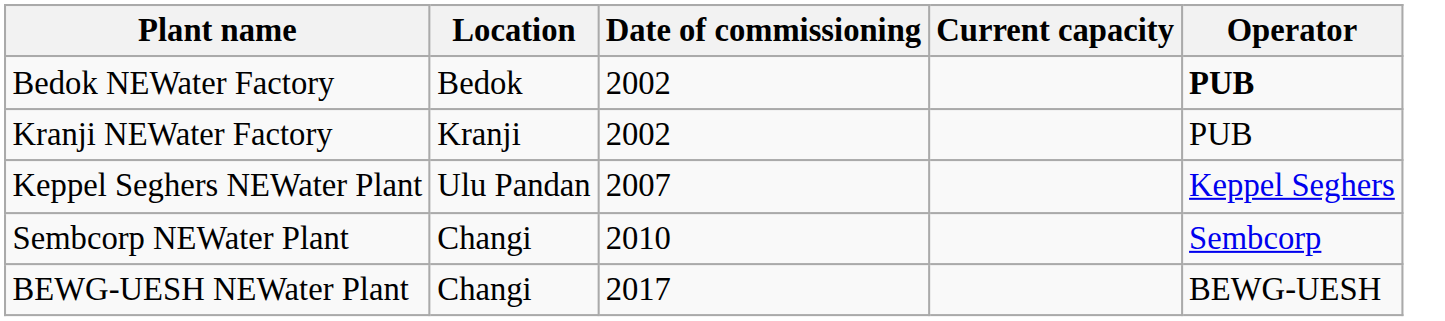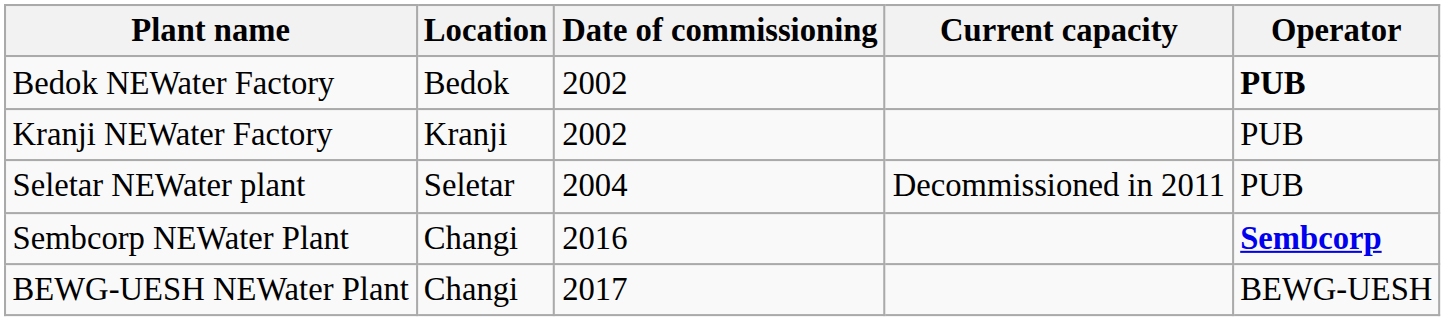 <table class="wikitable sortable">
 <tr>
 <th>Plant name</th>
 <th>Location</th>
 <th>Date of commissioning</th>
 <th>Current capacity</th>
 <th>Operator</th>
 </tr>
 <tr>
 <td>Bedok NEWater Factory</td>
 <td>Bedok</td>
 <td>2002</td>
 <td></td>
 <td><strong>PUB </strong></td>
 </tr>
 <tr>
 <td>Kranji NEWater Factory</td>
 <td>Kranji</td>
 <td>2002</td>
 <td></td>
 <td>PUB </td>
 </tr>
 <tr>
-<td>Keppel Seghers NEWater Plant</td>
-<td>Ulu Pandan</td>
-<td>2007</td>
-<td></td>
-<td><a href='#'>Keppel Seghers</a></td>
+<td>Seletar NEWater plant</td>
+<td>Seletar</td>
+<td>2004</td>
+<td>Decommissioned in 2011</td>
+<td>PUB </td>
 </tr>
 <tr>
 <td>Sembcorp NEWater Plant</td>
 <td>Changi</td>
-<td>2010</td>
+<td>2016</td>
 <td></td>
-<td><a href='#'>Sembcorp</a></td>
+<td><strong><a href='#'>Sembcorp</a></strong></td>
 </tr>
 <tr>
 <td>BEWG-UESH NEWater Plant</td>
 <td>Changi</td>
 <td>2017</td>
 <td></td>
 <td>BEWG-UESH</td>
 </tr>
 </table>
